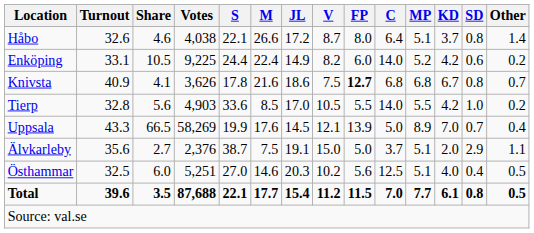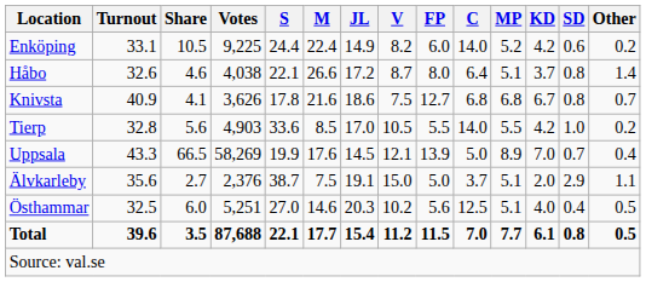 <table class="wikitable sortable" style=text-align:right>
 <tr>
 <th>Location</th>
 <th>Turnout</th>
 <th>Share</th>
 <th>Votes</th>
 <th><a href='#'>S</a></th>
 <th><a href='#'>M</a></th>
 <th><a href='#'>JL</a></th>
 <th><a href='#'>V</a></th>
 <th><a href='#'>FP</a></th>
 <th><a href='#'>C</a></th>
 <th><a href='#'>MP</a></th>
 <th><a href='#'>KD</a></th>
 <th><a href='#'>SD</a></th>
 <th>Other</th>
 </tr>
 <tr>
+<td align=left><a href='#'>Enköping</a></td>
+<td>33.1</td>
+<td>10.5</td>
+<td>9,225</td>
+<td>24.4</td>
+<td>22.4</td>
+<td>14.9</td>
+<td>8.2</td>
+<td>6.0</td>
+<td>14.0</td>
+<td>5.2</td>
+<td>4.2</td>
+<td>0.6</td>
+<td>0.2</td>
+</tr>
+<tr>
 <td align=left><a href='#'>Håbo</a></td>
 <td>32.6</td>
 <td>4.6</td>
 <td>4,038</td>
 <td>22.1</td>
 <td>26.6</td>
 <td>17.2</td>
 <td>8.7</td>
 <td>8.0</td>
 <td>6.4</td>
 <td>5.1</td>
 <td>3.7</td>
 <td>0.8</td>
 <td>1.4</td>
 </tr>
 <tr>
-<td align=left><a href='#'>Enköping</a></td>
-<td>33.1</td>
-<td>10.5</td>
-<td>9,225</td>
-<td>24.4</td>
-<td>22.4</td>
-<td>14.9</td>
-<td>8.2</td>
-<td>6.0</td>
-<td>14.0</td>
-<td>5.2</td>
-<td>4.2</td>
-<td>0.6</td>
-<td>0.2</td>
-</tr>
-<tr>
 <td align=left><a href='#'>Knivsta</a></td>
 <td>40.9</td>
 <td>4.1</td>
 <td>3,626</td>
 <td>17.8</td>
 <td>21.6</td>
 <td>18.6</td>
 <td>7.5</td>
-<td><strong>12.7</strong></td>
+<td>12.7</td>
 <td>6.8</td>
 <td>6.8</td>
 <td>6.7</td>
 <td>0.8</td>
 <td>0.7</td>
 </tr>
 <tr>
 <td align=left><a href='#'>Tierp</a></td>
 <td>32.8</td>
 <td>5.6</td>
 <td>4,903</td>
 <td>33.6</td>
 <td>8.5</td>
 <td>17.0</td>
 <td>10.5</td>
 <td>5.5</td>
 <td>14.0</td>
 <td>5.5</td>
 <td>4.2</td>
 <td>1.0</td>
 <td>0.2</td>
 </tr>
 <tr>
 <td align=left><a href='#'>Uppsala</a></td>
 <td>43.3</td>
 <td>66.5</td>
 <td>58,269</td>
 <td>19.9</td>
 <td>17.6</td>
 <td>14.5</td>
 <td>12.1</td>
 <td>13.9</td>
 <td>5.0</td>
 <td>8.9</td>
 <td>7.0</td>
 <td>0.7</td>
 <td>0.4</td>
 </tr>
 <tr>
 <td align=left><a href='#'>Älvkarleby</a></td>
 <td>35.6</td>
 <td>2.7</td>
 <td>2,376</td>
 <td>38.7</td>
 <td>7.5</td>
 <td>19.1</td>
 <td>15.0</td>
 <td>5.0</td>
 <td>3.7</td>
 <td>5.1</td>
 <td>2.0</td>
 <td>2.9</td>
 <td>1.1</td>
 </tr>
 <tr>
 <td align=left><a href='#'>Östhammar</a></td>
 <td>32.5</td>
 <td>6.0</td>
 <td>5,251</td>
 <td>27.0</td>
 <td>14.6</td>
 <td>20.3</td>
 <td>10.2</td>
 <td>5.6</td>
 <td>12.5</td>
 <td>5.1</td>
 <td>4.0</td>
 <td>0.4</td>
 <td>0.5</td>
 </tr>
 <tr>
 <td align=left><strong>Total</strong></td>
 <td><strong>39.6</strong></td>
 <td><strong>3.5</strong></td>
 <td><strong>87,688</strong></td>
 <td><strong>22.1</strong></td>
 <td><strong>17.7</strong></td>
 <td><strong>15.4</strong></td>
 <td><strong>11.2</strong></td>
 <td><strong>11.5</strong></td>
 <td><strong>7.0</strong></td>
 <td><strong>7.7</strong></td>
 <td><strong>6.1</strong></td>
 <td><strong>0.8</strong></td>
 <td><strong>0.5</strong></td>
 </tr>
 <tr>
 <td align=left colspan=14>Source: val.se </td>
 </tr>
 </table>
